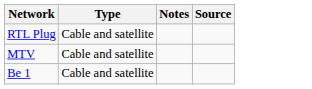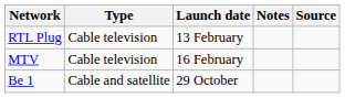 <table class="wikitable sortable">
 <tr>
 <th>Network</th>
 <th>Type</th>
+<th>Launch date</th>
 <th>Notes</th>
 <th>Source</th>
 </tr>
 <tr>
 <td><a href='#'>RTL Plug</a></td>
-<td>Cable and satellite</td>
+<td>Cable television</td>
+<td>13 February</td>
 <td></td>
 <td></td>
 </tr>
 <tr>
 <td><a href='#'>MTV</a></td>
-<td>Cable and satellite</td>
+<td>Cable television</td>
+<td>16 February</td>
 <td></td>
 <td></td>
 </tr>
 <tr>
 <td><a href='#'>Be 1</a></td>
 <td>Cable and satellite</td>
+<td>29 October</td>
 <td></td>
 <td></td>
 </tr>
 </table>
